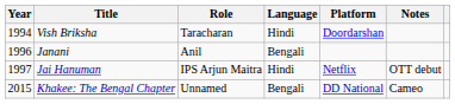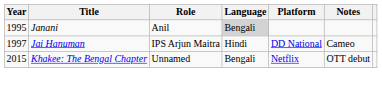 <table class="wikitable">
 <tr>
 <th scope="col">Year</th>
 <th scope="col">Title</th>
 <th scope="col">Role</th>
 <th scope="col">Language</th>
 <th scope="col">Platform</th>
 <th scope="col">Notes</th>
 <th scope="col"></th>
 </tr>
 <tr>
-<td>1994</td>
-<td><em>Vish Briksha</em></td>
-<td>Taracharan</td>
-<td>Hindi</td>
-<td><a href='#'>Doordarshan</a></td>
-<td></td>
-<td></td>
-</tr>
-<tr>
-<td>1996</td>
+<td>1995</td>
 <td><em>Janani</em></td>
 <td>Anil</td>
-<td>Bengali</td>
+<td style="background: lightgrey;">Bengali</td>
 <td></td>
 <td></td>
 <td></td>
 </tr>
 <tr>
 <td>1997</td>
 <td><em><a href='#'>Jai Hanuman</a></em></td>
 <td>IPS Arjun Maitra</td>
 <td>Hindi</td>
-<td><a href='#'>Netflix</a></td>
-<td>OTT debut</td>
+<td><a href='#'>DD National</a></td>
+<td>Cameo</td>
 <td></td>
 </tr>
 <tr>
 <td>2015</td>
 <td><em><a href='#'>Khakee: The Bengal Chapter</a></em></td>
 <td style="text-align;">Unnamed</td>
 <td>Bengali</td>
-<td><a href='#'>DD National</a></td>
-<td>Cameo</td>
+<td><a href='#'>Netflix</a></td>
+<td>OTT debut</td>
 <td></td>
 </tr>
 </table>
